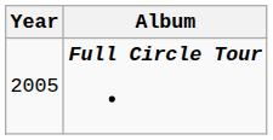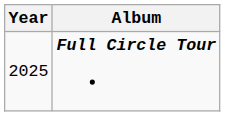 <table class="wikitable">
 <tr>
 <th style="text-align:center;">Year</th>
 <th>Album</th>
 </tr>
 <tr>
-<td>2005</td>
+<td>2025</td>
 <td><strong><em>Full Circle Tour</em></strong><br><ul><li></li></ul></td>
 </tr>
 </table>
